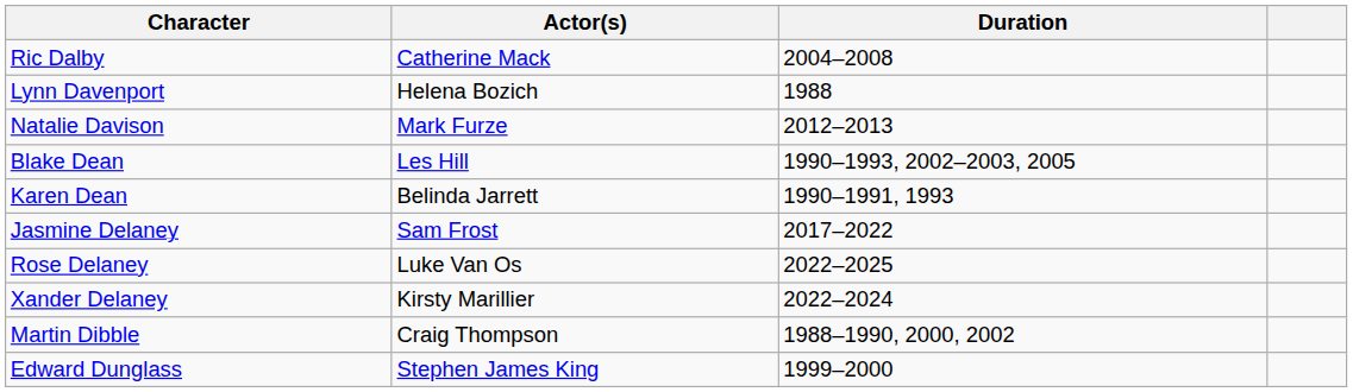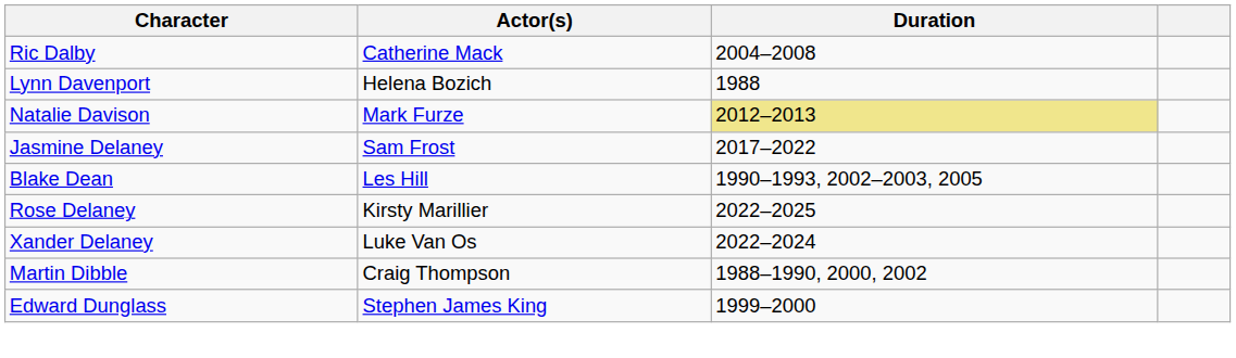 <table class=wikitable>
 <tr>
 <th width=275>Character</th>
 <th width=275>Actor(s)</th>
 <th width=350>Duration</th>
 <th width=50 class=unsortable></th>
 </tr>
 <tr>
 <td><a href='#'>Ric Dalby</a></td>
 <td><a href='#'>Catherine Mack</a></td>
 <td>2004–2008</td>
 <td></td>
 </tr>
 <tr>
 <td><a href='#'>Lynn Davenport</a></td>
 <td>Helena Bozich</td>
 <td>1988</td>
 <td></td>
 </tr>
 <tr>
 <td><a href='#'>Natalie Davison</a></td>
 <td><a href='#'>Mark Furze</a></td>
-<td>2012–2013</td>
+<td style="background: khaki;">2012–2013</td>
+<td></td>
+</tr>
+<tr>
+<td><a href='#'>Jasmine Delaney</a></td>
+<td><a href='#'>Sam Frost</a></td>
+<td>2017–2022</td>
 <td></td>
 </tr>
 <tr>
 <td><a href='#'>Blake Dean</a></td>
 <td><a href='#'>Les Hill</a></td>
 <td>1990–1993, 2002–2003, 2005</td>
 <td></td>
 </tr>
 <tr>
-<td><a href='#'>Karen Dean</a></td>
-<td>Belinda Jarrett</td>
-<td>1990–1991, 1993</td>
-<td></td>
-</tr>
-<tr>
-<td><a href='#'>Jasmine Delaney</a></td>
-<td><a href='#'>Sam Frost</a></td>
-<td>2017–2022</td>
-<td></td>
-</tr>
-<tr>
 <td><a href='#'>Rose Delaney</a></td>
-<td>Luke Van Os</td>
+<td>Kirsty Marillier</td>
 <td>2022–2025</td>
 <td></td>
 </tr>
 <tr>
 <td><a href='#'>Xander Delaney</a></td>
-<td>Kirsty Marillier</td>
+<td>Luke Van Os</td>
 <td>2022–2024</td>
 <td></td>
 </tr>
 <tr>
 <td><a href='#'>Martin Dibble</a></td>
 <td>Craig Thompson</td>
 <td>1988–1990, 2000, 2002</td>
 <td></td>
 </tr>
 <tr>
 <td><a href='#'>Edward Dunglass</a></td>
 <td><a href='#'>Stephen James King</a></td>
 <td>1999–2000</td>
 <td></td>
 </tr>
 </table>
